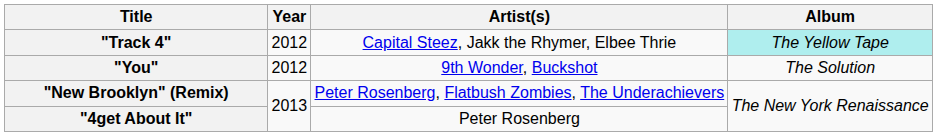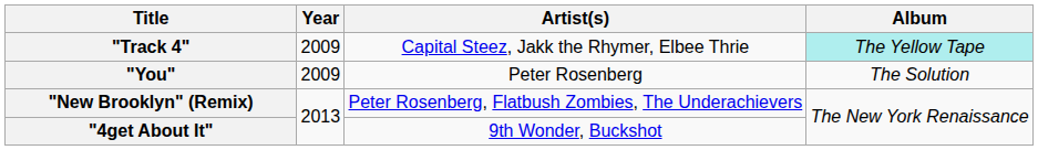 <table class="wikitable plainrowheaders" style="text-align:center;">
 <tr>
 <th scope="col" style="width:16em;">Title</th>
 <th scope="col">Year</th>
 <th scope="col">Artist(s)</th>
 <th scope="col">Album</th>
 </tr>
 <tr>
 <th scope="row">"Track 4"</th>
-<td>2012</td>
+<td>2009</td>
 <td><a href='#'>Capital Steez</a>, Jakk the Rhymer, Elbee Thrie</td>
 <td style="background: paleturquoise;"><em>The Yellow Tape</em></td>
 </tr>
 <tr>
 <th scope="row">"You"</th>
-<td>2012</td>
-<td><a href='#'>9th Wonder</a>, <a href='#'>Buckshot</a></td>
+<td>2009</td>
+<td>Peter Rosenberg</td>
 <td><em>The Solution</em></td>
 </tr>
 <tr>
 <th scope="row">"New Brooklyn" (Remix)</th>
 <td rowspan="2">2013</td>
 <td><a href='#'>Peter Rosenberg</a>, <a href='#'>Flatbush Zombies</a>, <a href='#'>The Underachievers</a></td>
 <td rowspan="2"><em>The New York Renaissance</em></td>
 </tr>
 <tr>
 <th scope="row">"4get About It"</th>
-<td>Peter Rosenberg</td>
+<td><a href='#'>9th Wonder</a>, <a href='#'>Buckshot</a></td>
 </tr>
 <tr>
 </tr>
 </table>
